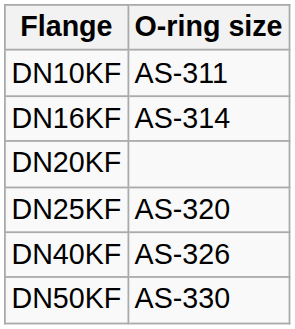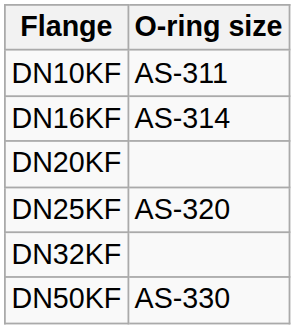 <table class="wikitable">
 <tr>
 <th>Flange</th>
 <th>O-ring size</th>
 </tr>
 <tr>
 <td>DN10KF</td>
 <td>AS-311</td>
 </tr>
 <tr>
 <td>DN16KF</td>
 <td>AS-314</td>
 </tr>
 <tr>
 <td>DN20KF</td>
 <td></td>
 </tr>
 <tr>
 <td>DN25KF</td>
 <td>AS-320</td>
 </tr>
 <tr>
-<td>DN40KF</td>
-<td>AS-326</td>
+<td>DN32KF</td>
+<td></td>
 </tr>
 <tr>
 <td>DN50KF</td>
 <td>AS-330</td>
 </tr>
 </table>
